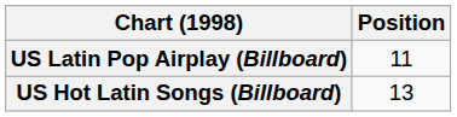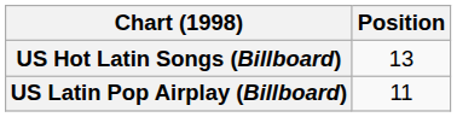 <table class="wikitable plainrowheaders " style="text-align:center;">
 <tr>
 <th scope="col">Chart (1998)</th>
 <th scope="col">Position</th>
 </tr>
 <tr>
+<th scope="row">US Hot Latin Songs (<em>Billboard</em>)</th>
+<td>13</td>
+</tr>
+<tr>
 <th scope="row">US Latin Pop Airplay (<em>Billboard</em>)</th>
 <td>11</td>
 </tr>
-<tr>
-<th scope="row">US Hot Latin Songs (<em>Billboard</em>)</th>
-<td>13</td>
-</tr>
 </table>
